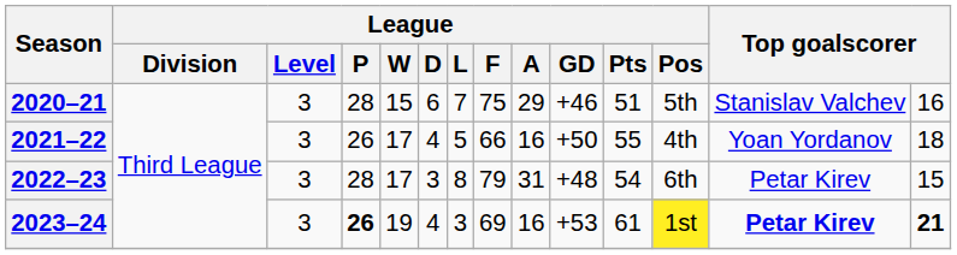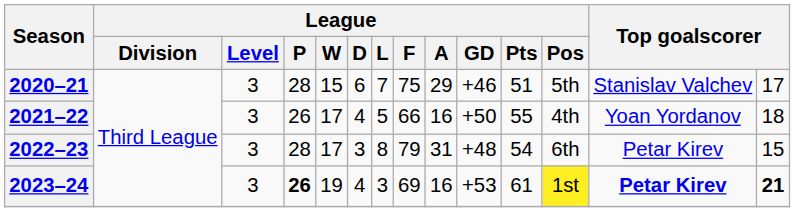 <table class="wikitable plainrowheaders sortable" style="text-align: center">
 <tr>
 <th rowspan=2>Season</th>
 <th colspan=11>League</th>
 <th rowspan=2 colspan=2>Top goalscorer</th>
 </tr>
 <tr>
 <th scope=col>Division</th>
 <th scope=col><a href='#'>Level</a></th>
 <th scope=col>P</th>
 <th scope=col>W</th>
 <th scope=col>D</th>
 <th scope=col>L</th>
 <th scope=col>F</th>
 <th scope=col>A</th>
 <th scope=col>GD</th>
 <th scope=col>Pts</th>
 <th scope=col data-sort-type="number">Pos</th>
 </tr>
 <tr>
 <th scope=row rowspan=1><a href='#'>2020–21</a></th>
 <td rowspan=4><a href='#'>Third League</a></td>
 <td rowspan=1>3</td>
 <td rowspan=1>28</td>
 <td rowspan=1>15</td>
 <td rowspan=1>6</td>
 <td rowspan=1>7</td>
 <td rowspan=1>75</td>
 <td rowspan=1>29</td>
 <td rowspan=1>+46</td>
 <td rowspan=1>51</td>
 <td rowspan=1>5th</td>
 <td rowspan=1> <a href='#'>Stanislav Valchev</a></td>
-<td rowspan=1>16</td>
+<td rowspan=1>17</td>
 </tr>
 <tr>
 <th scope=row rowspan=1><a href='#'>2021–22</a></th>
 <td rowspan=1>3</td>
 <td rowspan=1>26</td>
 <td rowspan=1>17</td>
 <td rowspan=1>4</td>
 <td rowspan=1>5</td>
 <td rowspan=1>66</td>
 <td rowspan=1>16</td>
 <td rowspan=1>+50</td>
 <td rowspan=1>55</td>
 <td rowspan=1>4th</td>
 <td rowspan=1> <a href='#'>Yoan Yordanov</a></td>
 <td rowspan=1>18</td>
 </tr>
 <tr>
 <th scope=row rowspan=1><a href='#'>2022–23</a></th>
 <td rowspan=1>3</td>
 <td rowspan=1>28</td>
 <td rowspan=1>17</td>
 <td rowspan=1>3</td>
 <td rowspan=1>8</td>
 <td rowspan=1>79</td>
 <td rowspan=1>31</td>
 <td rowspan=1>+48</td>
 <td rowspan=1>54</td>
 <td rowspan=1>6th</td>
 <td rowspan=1> <a href='#'>Petar Kirev</a></td>
 <td rowspan=1>15</td>
 </tr>
 <tr>
 <th scope=row rowspan=1><a href='#'>2023–24</a></th>
 <td rowspan=1>3</td>
 <td rowspan=1><strong>26</strong></td>
 <td rowspan=1>19</td>
 <td rowspan=1>4</td>
 <td rowspan=1>3</td>
 <td rowspan=1>69</td>
 <td rowspan=1>16</td>
 <td rowspan=1>+53</td>
 <td rowspan=1>61</td>
 <td style="background-color:#FE2;padding:0.4em">1st</td>
 <td rowspan=1> <strong><a href='#'>Petar Kirev</a></strong></td>
 <td rowspan=1><strong>21</strong></td>
 </tr>
 <tr>
 </tr>
 </table>
